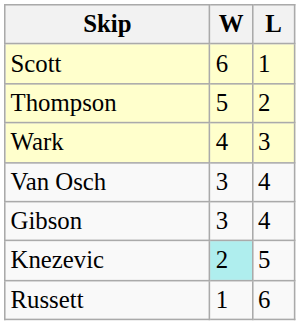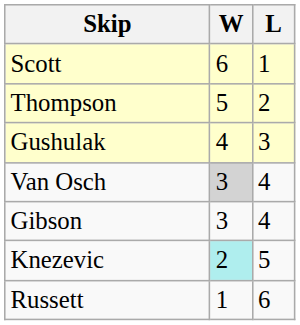 <table class=wikitable>
 <tr>
 <th width=125>Skip</th>
 <th width=20>W</th>
 <th width=20>L</th>
 </tr>
 <tr bgcolor=#ffffcc>
 <td>Scott</td>
 <td>6</td>
 <td>1</td>
 </tr>
 <tr bgcolor=#ffffcc>
 <td>Thompson</td>
 <td>5</td>
 <td>2</td>
 </tr>
 <tr bgcolor=#ffffcc>
-<td>Wark</td>
+<td>Gushulak</td>
 <td>4</td>
 <td>3</td>
 </tr>
 <tr>
 <td>Van Osch</td>
-<td>3</td>
+<td style="background: lightgrey;">3</td>
 <td>4</td>
 </tr>
 <tr>
 <td>Gibson</td>
 <td>3</td>
 <td>4</td>
 </tr>
 <tr>
 <td>Knezevic</td>
 <td style="background: paleturquoise;">2</td>
 <td>5</td>
 </tr>
 <tr>
 <td>Russett</td>
 <td>1</td>
 <td>6</td>
 </tr>
 </table>
